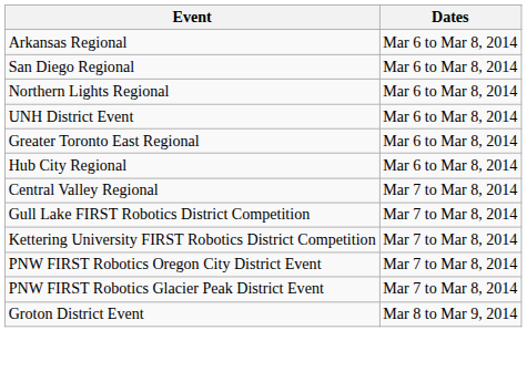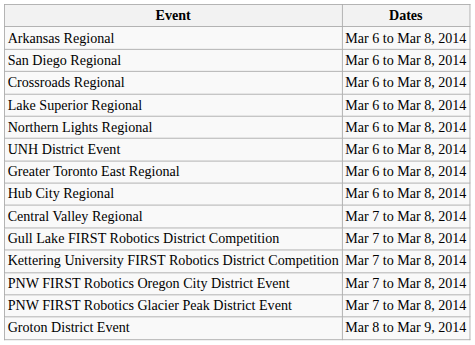 <table class="wikitable">
 <tr>
 <th>Event</th>
 <th>Dates</th>
 </tr>
 <tr>
 <td>Arkansas Regional</td>
 <td>Mar 6 to Mar 8, 2014</td>
 </tr>
 <tr>
 <td>San Diego Regional</td>
+<td>Mar 6 to Mar 8, 2014</td>
+</tr>
+<tr>
+<td>Crossroads Regional</td>
+<td>Mar 6 to Mar 8, 2014</td>
+</tr>
+<tr>
+<td>Lake Superior Regional</td>
 <td>Mar 6 to Mar 8, 2014</td>
 </tr>
 <tr>
 <td>Northern Lights Regional</td>
 <td>Mar 6 to Mar 8, 2014</td>
 </tr>
 <tr>
 <td>UNH District Event</td>
 <td>Mar 6 to Mar 8, 2014</td>
 </tr>
 <tr>
 <td>Greater Toronto East Regional</td>
 <td>Mar 6 to Mar 8, 2014</td>
 </tr>
 <tr>
 <td>Hub City Regional</td>
 <td>Mar 6 to Mar 8, 2014</td>
 </tr>
 <tr>
 <td>Central Valley Regional</td>
 <td>Mar 7 to Mar 8, 2014</td>
 </tr>
 <tr>
 <td>Gull Lake FIRST Robotics District Competition</td>
 <td>Mar 7 to Mar 8, 2014</td>
 </tr>
 <tr>
 <td>Kettering University FIRST Robotics District Competition</td>
 <td>Mar 7 to Mar 8, 2014</td>
 </tr>
 <tr>
 <td>PNW FIRST Robotics Oregon City District Event</td>
 <td>Mar 7 to Mar 8, 2014</td>
 </tr>
 <tr>
 <td>PNW FIRST Robotics Glacier Peak District Event</td>
 <td>Mar 7 to Mar 8, 2014</td>
 </tr>
 <tr>
 <td>Groton District Event</td>
 <td>Mar 8 to Mar 9, 2014</td>
 </tr>
 </table>
